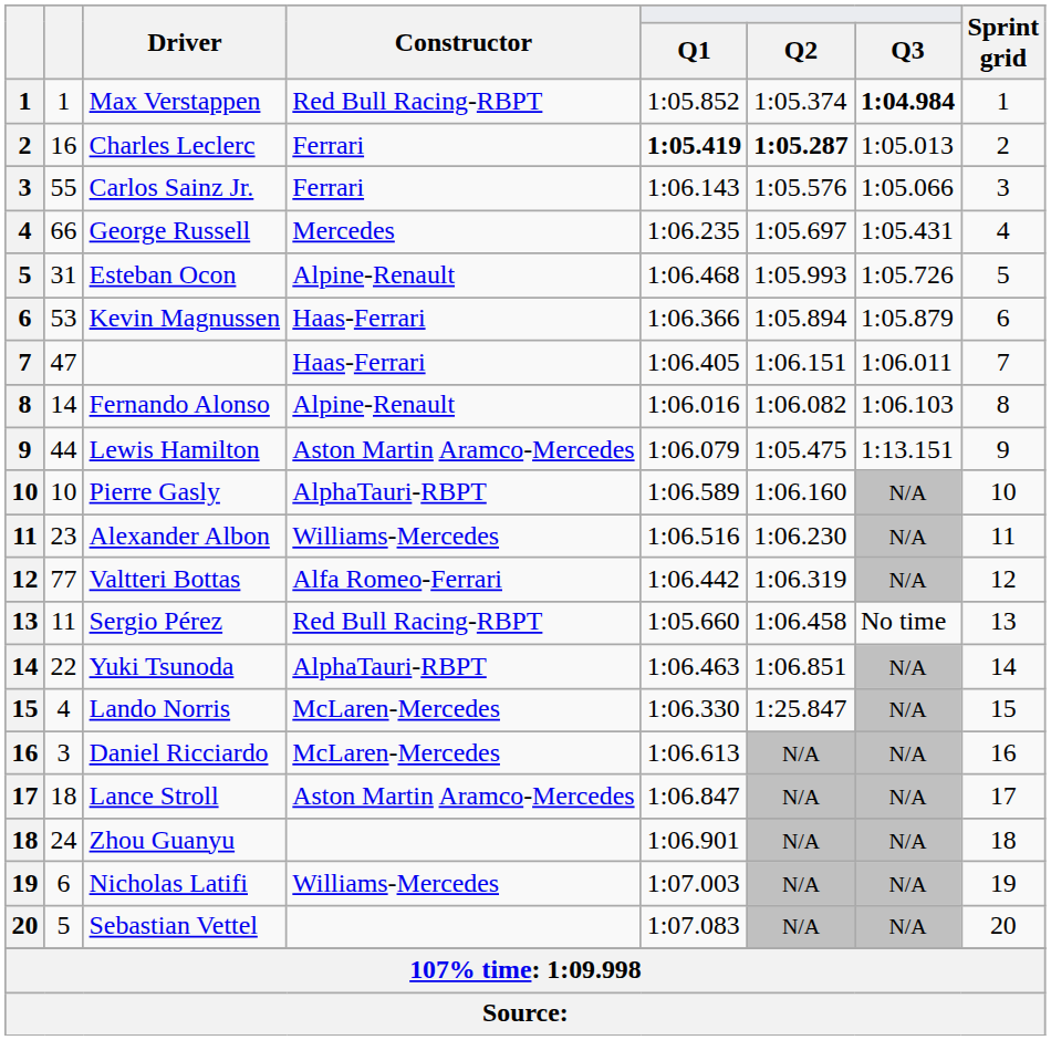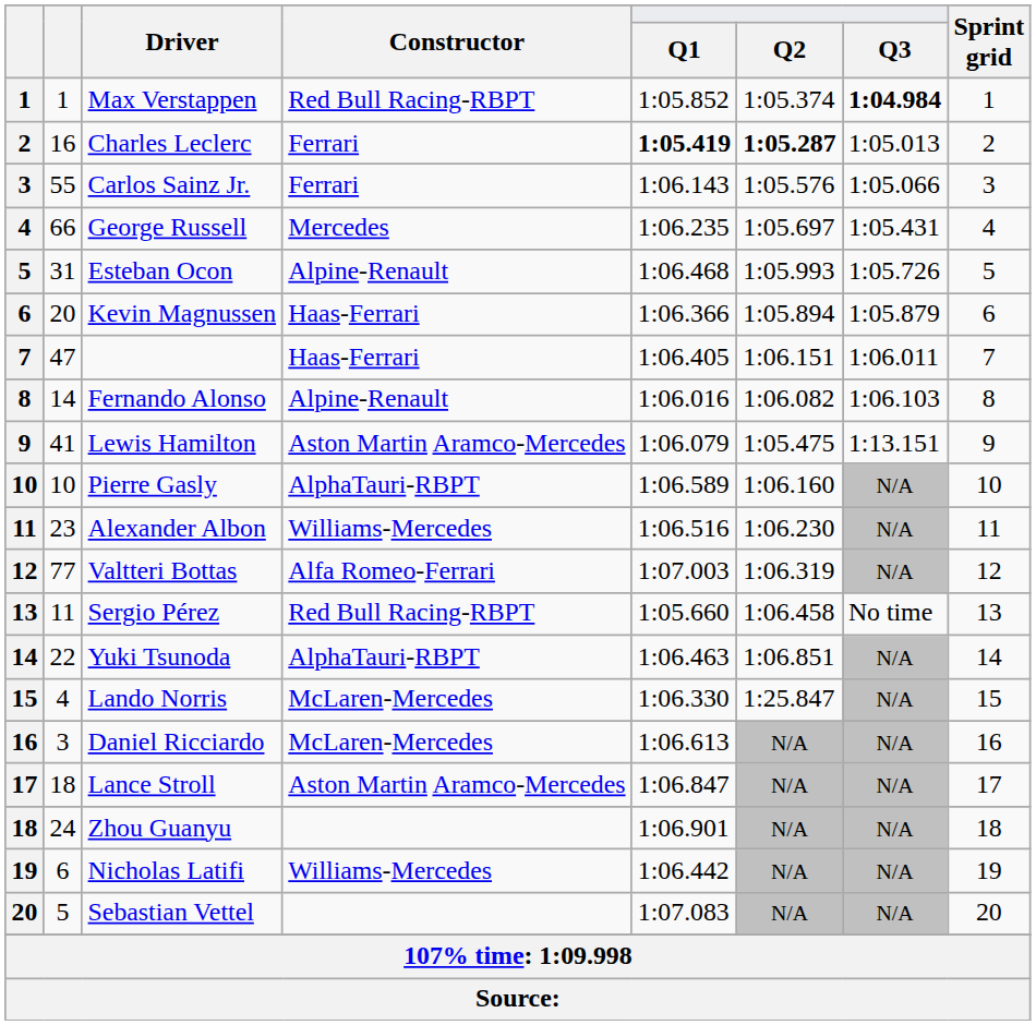 <table class="wikitable sortable" style="font-size: 85%;">
 <tr>
 <th rowspan="2"></th>
 <th rowspan="2"></th>
 <th rowspan="2">Driver</th>
 <th rowspan="2">Constructor</th>
 <th colspan="3" style="background:#eaecf0; text-align:center;"></th>
 <th rowspan="2">Sprint<br>grid</th>
 </tr>
 <tr>
 <th scope="col">Q1</th>
 <th scope="col">Q2</th>
 <th scope="col">Q3</th>
 </tr>
 <tr>
 <th scope="row">1</th>
 <td align="center">1</td>
 <td data-sort-value="ver"> <a href='#'>Max Verstappen</a></td>
 <td><a href='#'>Red Bull Racing</a>-<a href='#'>RBPT</a></td>
 <td>1:05.852</td>
 <td>1:05.374</td>
 <td><strong>1:04.984</strong></td>
 <td align="center">1</td>
 </tr>
 <tr>
 <th scope="row">2</th>
 <td align="center">16</td>
 <td data-sort-value="lec"> <a href='#'>Charles Leclerc</a></td>
 <td><a href='#'>Ferrari</a></td>
 <td><strong>1:05.419</strong></td>
 <td><strong>1:05.287</strong></td>
 <td>1:05.013</td>
 <td align="center">2</td>
 </tr>
 <tr>
 <th scope="row">3</th>
 <td align="center">55</td>
 <td data-sort-value="sai"> <a href='#'>Carlos Sainz Jr.</a></td>
 <td><a href='#'>Ferrari</a></td>
 <td>1:06.143</td>
 <td>1:05.576</td>
 <td>1:05.066</td>
 <td align="center">3</td>
 </tr>
 <tr>
 <th scope="row">4</th>
 <td align="center">66</td>
 <td data-sort-value="rus"> <a href='#'>George Russell</a></td>
 <td><a href='#'>Mercedes</a></td>
 <td>1:06.235</td>
 <td>1:05.697</td>
 <td>1:05.431</td>
 <td align="center">4</td>
 </tr>
 <tr>
 <th scope="row">5</th>
 <td align="center">31</td>
 <td data-sort-value="oco"> <a href='#'>Esteban Ocon</a></td>
 <td><a href='#'>Alpine</a>-<a href='#'>Renault</a></td>
 <td>1:06.468</td>
 <td>1:05.993</td>
 <td>1:05.726</td>
 <td align="center">5</td>
 </tr>
 <tr>
 <th scope="row">6</th>
-<td align="center">53</td>
+<td align="center">20</td>
 <td data-sort-value="mag"> <a href='#'>Kevin Magnussen</a></td>
 <td><a href='#'>Haas</a>-<a href='#'>Ferrari</a></td>
 <td>1:06.366</td>
 <td>1:05.894</td>
 <td>1:05.879</td>
 <td align="center">6</td>
 </tr>
 <tr>
 <th scope="row">7</th>
 <td align="center">47</td>
 <td data-sort-value="sch"></td>
 <td><a href='#'>Haas</a>-<a href='#'>Ferrari</a></td>
 <td>1:06.405</td>
 <td>1:06.151</td>
 <td>1:06.011</td>
 <td align="center">7</td>
 </tr>
 <tr>
 <th scope="row">8</th>
 <td align="center">14</td>
 <td data-sort-value="alo"> <a href='#'>Fernando Alonso</a></td>
 <td><a href='#'>Alpine</a>-<a href='#'>Renault</a></td>
 <td>1:06.016</td>
 <td>1:06.082</td>
 <td>1:06.103</td>
 <td align="center">8</td>
 </tr>
 <tr>
 <th scope="row">9</th>
-<td align="center">44</td>
+<td align="center">41</td>
 <td data-sort-value="ham"> <a href='#'>Lewis Hamilton</a></td>
 <td><a href='#'>Aston Martin</a> <a href='#'>Aramco</a>-<a href='#'>Mercedes</a></td>
 <td>1:06.079</td>
 <td>1:05.475</td>
 <td>1:13.151</td>
 <td align="center">9</td>
 </tr>
 <tr>
 <th align="center">10</th>
 <td align="center">10</td>
 <td data-sort-value="gas"> <a href='#'>Pierre Gasly</a></td>
 <td><a href='#'>AlphaTauri</a>-<a href='#'>RBPT</a></td>
 <td>1:06.589</td>
 <td>1:06.160</td>
 <td data-sort-value="11" align="center" style="background: silver"><small>N/A</small></td>
 <td align="center">10</td>
 </tr>
 <tr>
 <th align="center">11</th>
 <td align="center">23</td>
 <td data-sort-value="alb"> <a href='#'>Alexander Albon</a></td>
 <td><a href='#'>Williams</a>-<a href='#'>Mercedes</a></td>
 <td>1:06.516</td>
 <td>1:06.230</td>
 <td data-sort-value="12" align="center" style="background: silver"><small>N/A</small></td>
 <td align="center">11</td>
 </tr>
 <tr>
 <th scope="row">12</th>
 <td align="center">77</td>
 <td data-sort-value="bot"> <a href='#'>Valtteri Bottas</a></td>
 <td><a href='#'>Alfa Romeo</a>-<a href='#'>Ferrari</a></td>
-<td>1:06.442</td>
+<td>1:07.003</td>
 <td>1:06.319</td>
 <td data-sort-value="13" align="center" style="background: silver"><small>N/A</small></td>
 <td align="center">12</td>
 </tr>
 <tr>
 <th scope="row">13</th>
 <td align="center">11</td>
 <td data-sort-value="per"> <a href='#'>Sergio Pérez</a></td>
 <td><a href='#'>Red Bull Racing</a>-<a href='#'>RBPT</a></td>
 <td>1:05.660</td>
 <td>1:06.458</td>
 <td>No time</td>
 <td align="center">13</td>
 </tr>
 <tr>
 <th scope="row">14</th>
 <td align="center">22</td>
 <td data-sort-value="tsu"> <a href='#'>Yuki Tsunoda</a></td>
 <td><a href='#'>AlphaTauri</a>-<a href='#'>RBPT</a></td>
 <td>1:06.463</td>
 <td>1:06.851</td>
 <td data-sort-value="14" align="center" style="background: silver"><small>N/A</small></td>
 <td align="center">14</td>
 </tr>
 <tr>
 <th scope="row">15</th>
 <td align="center">4</td>
 <td data-sort-value="nor"> <a href='#'>Lando Norris</a></td>
 <td><a href='#'>McLaren</a>-<a href='#'>Mercedes</a></td>
 <td>1:06.330</td>
 <td>1:25.847</td>
 <td data-sort-value="15" align="center" style="background: silver"><small>N/A</small></td>
 <td align="center">15</td>
 </tr>
 <tr>
 <th scope="row">16</th>
 <td align="center">3</td>
 <td data-sort-value="ric"> <a href='#'>Daniel Ricciardo</a></td>
 <td><a href='#'>McLaren</a>-<a href='#'>Mercedes</a></td>
 <td>1:06.613</td>
 <td data-sort-value="16" align="center" style="background: silver"><small>N/A</small></td>
 <td data-sort-value="16" align="center" style="background: silver"><small>N/A</small></td>
 <td align="center">16</td>
 </tr>
 <tr>
 <th scope="row">17</th>
 <td align="center">18</td>
 <td data-sort-value="str"> <a href='#'>Lance Stroll</a></td>
 <td><a href='#'>Aston Martin</a> <a href='#'>Aramco</a>-<a href='#'>Mercedes</a></td>
 <td>1:06.847</td>
 <td data-sort-value="17" align="center" style="background: silver"><small>N/A</small></td>
 <td data-sort-value="17" align="center" style="background: silver"><small>N/A</small></td>
 <td align="center">17</td>
 </tr>
 <tr>
 <th scope="row">18</th>
 <td align="center">24</td>
 <td data-sort-value="zho"> <a href='#'>Zhou Guanyu</a></td>
 <td></td>
 <td>1:06.901</td>
 <td data-sort-value="18" align="center" style="background: silver"><small>N/A</small></td>
 <td data-sort-value="18" align="center" style="background: silver"><small>N/A</small></td>
 <td align="center">18</td>
 </tr>
 <tr>
 <th align="center">19</th>
 <td align="center">6</td>
 <td data-sort-value="lat"> <a href='#'>Nicholas Latifi</a></td>
 <td><a href='#'>Williams</a>-<a href='#'>Mercedes</a></td>
-<td>1:07.003</td>
+<td>1:06.442</td>
 <td data-sort-value="19" align="center" style="background: silver"><small>N/A</small></td>
 <td data-sort-value="19" align="center" style="background: silver"><small>N/A</small></td>
 <td align="center">19</td>
 </tr>
 <tr>
 <th scope="row">20</th>
 <td align="center">5</td>
 <td data-sort-value="vet"> <a href='#'>Sebastian Vettel</a></td>
 <td></td>
 <td>1:07.083</td>
 <td data-sort-value="20" align="center" style="background: silver"><small>N/A</small></td>
 <td data-sort-value="20" align="center" style="background: silver"><small>N/A</small></td>
 <td align="center">20</td>
 </tr>
 <tr>
 </tr>
 <tr class="sortbottom">
 <th colspan="8"><a href='#'>107% time</a>: 1:09.998</th>
 </tr>
 <tr>
 <th colspan="8">Source:</th>
 </tr>
 </table>
